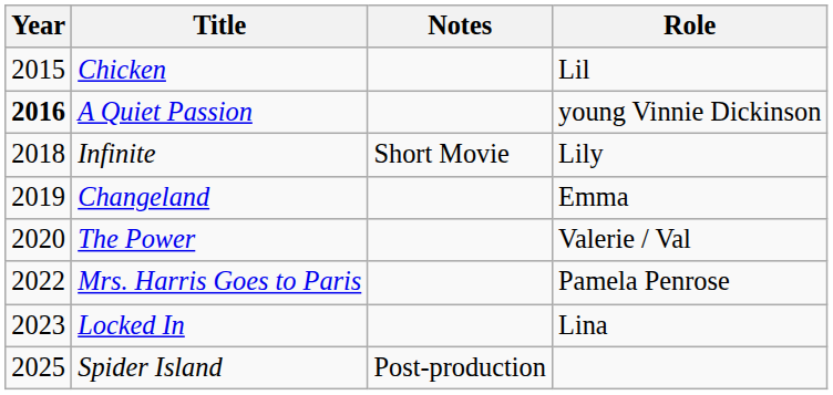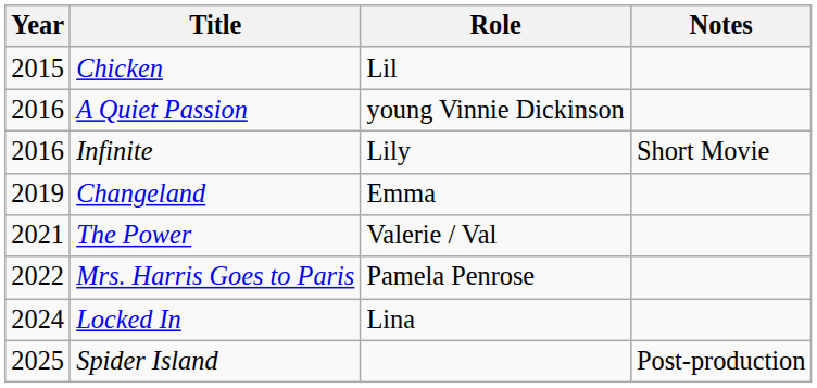 <table class="wikitable sortable">
 <tr>
 <th>Year</th>
 <th>Title</th>
+<th>Role</th>
 <th>Notes</th>
-<th>Role</th>
 </tr>
 <tr>
 <td>2015</td>
 <td><em><a href='#'>Chicken</a></em></td>
+<td>Lil</td>
 <td></td>
-<td>Lil</td>
 </tr>
 <tr>
-<td><strong>2016</strong></td>
+<td>2016</td>
 <td><em><a href='#'>A Quiet Passion</a></em></td>
+<td>young Vinnie Dickinson</td>
 <td></td>
-<td>young Vinnie Dickinson</td>
 </tr>
 <tr>
-<td>2018</td>
+<td>2016</td>
 <td><em>Infinite</em></td>
+<td>Lily</td>
 <td>Short Movie</td>
-<td>Lily</td>
 </tr>
 <tr>
 <td>2019</td>
 <td><em><a href='#'>Changeland</a></em></td>
+<td>Emma</td>
 <td></td>
-<td>Emma</td>
 </tr>
 <tr>
-<td>2020</td>
+<td>2021</td>
 <td><em><a href='#'>The Power</a></em></td>
+<td>Valerie / Val</td>
 <td></td>
-<td>Valerie / Val</td>
 </tr>
 <tr>
 <td>2022</td>
 <td><em><a href='#'>Mrs. Harris Goes to Paris</a></em></td>
+<td>Pamela Penrose</td>
 <td></td>
-<td>Pamela Penrose</td>
 </tr>
 <tr>
-<td>2023</td>
+<td>2024</td>
 <td><em><a href='#'>Locked In</a></em></td>
+<td>Lina</td>
 <td></td>
-<td>Lina</td>
 </tr>
 <tr>
 <td>2025</td>
 <td><em>Spider Island</em></td>
+<td></td>
 <td>Post-production</td>
-<td></td>
 </tr>
 </table>
